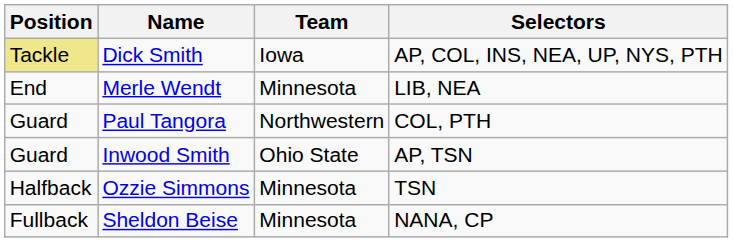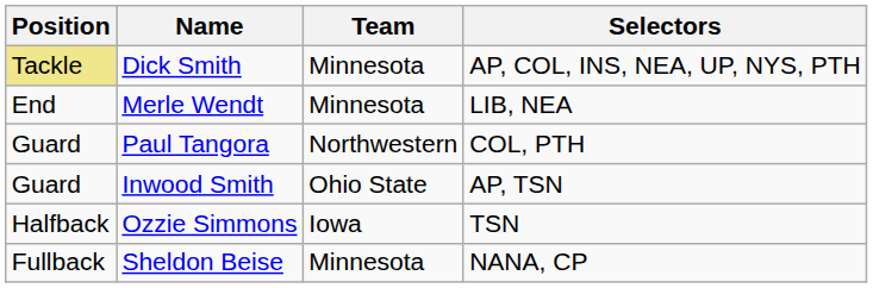 <table class="wikitable" style="font-size: 90%">
 <tr>
 <th>Position</th>
 <th>Name</th>
 <th>Team</th>
 <th>Selectors</th>
 </tr>
 <tr>
 <td style="background: khaki;">Tackle</td>
 <td><a href='#'>Dick Smith</a></td>
-<td>Iowa</td>
+<td>Minnesota</td>
 <td>AP, COL, INS, NEA, UP, NYS, PTH</td>
 </tr>
 <tr>
 <td>End</td>
 <td><a href='#'>Merle Wendt</a></td>
 <td>Minnesota</td>
 <td>LIB, NEA</td>
 </tr>
 <tr>
 <td>Guard</td>
 <td><a href='#'>Paul Tangora</a></td>
 <td>Northwestern</td>
 <td>COL, PTH</td>
 </tr>
 <tr>
 <td>Guard</td>
 <td><a href='#'>Inwood Smith</a></td>
 <td>Ohio State</td>
 <td>AP, TSN</td>
 </tr>
 <tr>
 <td>Halfback</td>
 <td><a href='#'>Ozzie Simmons</a></td>
-<td>Minnesota</td>
+<td>Iowa</td>
 <td>TSN</td>
 </tr>
 <tr>
 <td>Fullback</td>
 <td><a href='#'>Sheldon Beise</a></td>
 <td>Minnesota</td>
 <td>NANA, CP</td>
 </tr>
 </table>
